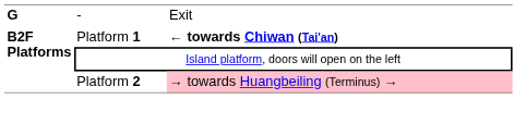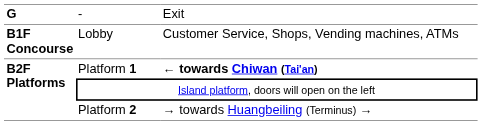 <table table border=0 cellspacing=0 cellpadding=3>
 <tr>
 <td style="border-top:solid 1px gray;" width=50 valign=top><strong>G</strong></td>
 <td style="border-top:solid 1px gray;" width=100 valign=top>-</td>
 <td style="border-top:solid 1px gray;" width=390 valign=top>Exit</td>
+</tr>
+<tr>
+<td style="border-bottom:solid 1px gray; border-top:solid 1px gray;" valign=top width=50><strong>B1F<br>Concourse</strong></td>
+<td style="border-bottom:solid 1px gray; border-top:solid 1px gray;" valign=top width=100>Lobby</td>
+<td style="border-bottom:solid 1px gray; border-top:solid 1px gray;" valign=top width=390>Customer Service, Shops, Vending machines, ATMs</td>
 </tr>
 <tr>
 <td style="border-bottom:solid 1px gray;" rowspan="3" valign=top><strong>B2F<br>Platforms</strong></td>
 <td>Platform <strong>1</strong></td>
 <td><strong>←  towards <a href='#'>Chiwan</a> <small>(<a href='#'>Tai'an</a>)</small></strong></td>
 </tr>
 <tr>
 <td style="border-right:solid 2px black;border-left:solid 2px black;border-top:solid 2px black;border-bottom:solid 2px black;text-align:center;" colspan=2><small><a href='#'>Island platform</a>, doors will open on the left</small></td>
 </tr>
 <tr>
 <td style="border-bottom:solid 1px gray;">Platform <strong>2</strong></td>
-<td style="background: pink; border-bottom:solid 1px gray;"><span>→</span>  towards <a href='#'>Huangbeiling</a> <small>(Terminus)</small> →</td>
+<td style="border-bottom:solid 1px gray;"><span>→</span>  towards <a href='#'>Huangbeiling</a> <small>(Terminus)</small> →</td>
 </tr>
 </table>
